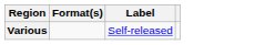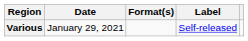 <table class="wikitable plainrowheaders">
 <tr>
 <th scope="col">Region</th>
+<th scope="col">Date</th>
 <th scope="col">Format(s)</th>
 <th scope="col">Label</th>
 <th scope="col"></th>
 </tr>
 <tr>
 <th scope="row">Various</th>
+<td>January 29, 2021</td>
 <td></td>
 <td><a href='#'>Self-released</a></td>
 <td style="text-align:center;"></td>
 </tr>
 </table>
